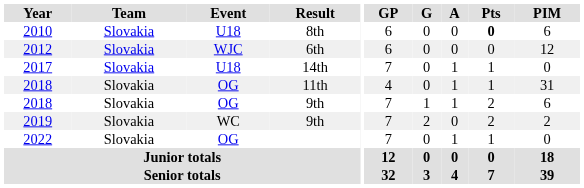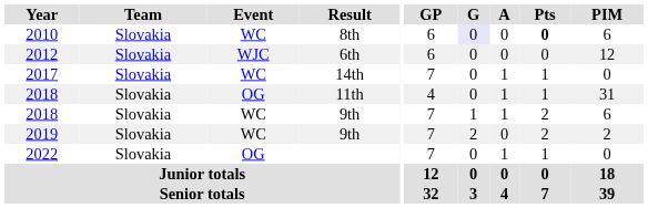 <table border="0" cellpadding="1" cellspacing="0" ID="Table3" style="text-align:center; width:40em">
 <tr ALIGN="center" bgcolor="#e0e0e0">
 <th>Year</th>
 <th>Team</th>
 <th>Event</th>
 <th>Result</th>
 <th rowspan="99" bgcolor="#ffffff"></th>
 <th>GP</th>
 <th>G</th>
 <th>A</th>
 <th>Pts</th>
 <th>PIM</th>
 </tr>
 <tr>
 <td><a href='#'>2010</a></td>
 <td><a href='#'>Slovakia</a></td>
-<td><a href='#'>U18</a></td>
+<td><a href='#'>WC</a></td>
 <td>8th</td>
 <td>6</td>
-<td>0</td>
+<td style="background: lavender;">0</td>
 <td>0</td>
 <td><strong>0</strong></td>
 <td>6</td>
 </tr>
 <tr bgcolor="#f0f0f0">
 <td><a href='#'>2012</a></td>
 <td><a href='#'>Slovakia</a></td>
 <td><a href='#'>WJC</a></td>
 <td>6th</td>
 <td>6</td>
 <td>0</td>
 <td>0</td>
 <td>0</td>
 <td>12</td>
 </tr>
 <tr>
 <td><a href='#'>2017</a></td>
 <td><a href='#'>Slovakia</a></td>
-<td><a href='#'>U18</a></td>
+<td><a href='#'>WC</a></td>
 <td>14th</td>
 <td>7</td>
 <td>0</td>
 <td>1</td>
 <td>1</td>
 <td>0</td>
 </tr>
 <tr bgcolor="#f0f0f0">
 <td><a href='#'>2018</a></td>
 <td>Slovakia</td>
 <td><a href='#'>OG</a></td>
 <td>11th</td>
 <td>4</td>
 <td>0</td>
 <td>1</td>
 <td>1</td>
 <td>31</td>
 </tr>
 <tr>
 <td><a href='#'>2018</a></td>
 <td>Slovakia</td>
-<td><a href='#'>OG</a></td>
+<td>WC</td>
 <td>9th</td>
 <td>7</td>
 <td>1</td>
 <td>1</td>
 <td>2</td>
 <td>6</td>
 </tr>
 <tr bgcolor="#f0f0f0">
 <td><a href='#'>2019</a></td>
 <td>Slovakia</td>
 <td>WC</td>
 <td>9th</td>
 <td>7</td>
 <td>2</td>
 <td>0</td>
 <td>2</td>
 <td>2</td>
 </tr>
 <tr>
 <td><a href='#'>2022</a></td>
 <td>Slovakia</td>
 <td><a href='#'>OG</a></td>
 <td></td>
 <td>7</td>
 <td>0</td>
 <td>1</td>
 <td>1</td>
 <td>0</td>
 </tr>
 <tr bgcolor="#e0e0e0">
 <th colspan="4">Junior totals</th>
 <th>12</th>
 <th>0</th>
 <th>0</th>
 <th>0</th>
 <th>18</th>
 </tr>
 <tr bgcolor="#e0e0e0">
 <th colspan="4">Senior totals</th>
 <th>32</th>
 <th>3</th>
 <th>4</th>
 <th>7</th>
 <th>39</th>
 </tr>
 </table>
